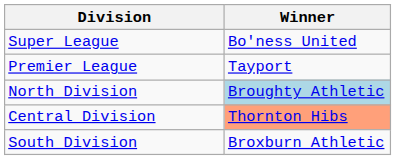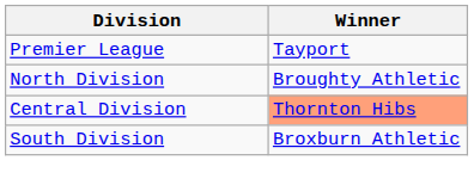 <table class="wikitable">
 <tr>
 <th width=180>Division</th>
 <th width=135>Winner</th>
-</tr>
-<tr>
-<td><a href='#'>Super League</a></td>
-<td><a href='#'>Bo'ness United</a></td>
 </tr>
 <tr>
 <td><a href='#'>Premier League</a></td>
 <td><a href='#'>Tayport</a></td>
 </tr>
 <tr>
 <td><a href='#'>North Division</a></td>
-<td style="background: lightblue;"><a href='#'>Broughty Athletic</a></td>
+<td><a href='#'>Broughty Athletic</a></td>
 </tr>
 <tr>
 <td><a href='#'>Central Division</a></td>
 <td style="background: lightsalmon;"><a href='#'>Thornton Hibs</a></td>
 </tr>
 <tr>
 <td><a href='#'>South Division</a></td>
 <td><a href='#'>Broxburn Athletic</a></td>
 </tr>
 </table>
